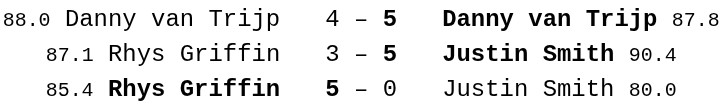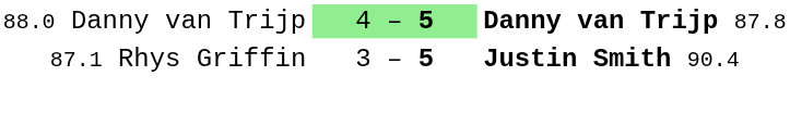 <table style="text-align:center">
 <tr>
 <th width=233></th>
 <th width=80></th>
 <th width=233></th>
 </tr>
 <tr>
 <td align=right><small>88.0</small> Danny van Trijp </td>
-<td>4 – <strong>5</strong></td>
+<td style="background: lightgreen;">4 – <strong>5</strong></td>
 <td align=left> <strong>Danny van Trijp</strong> <small>87.8</small></td>
 </tr>
 <tr>
 <td align=right><small>87.1</small> Rhys Griffin </td>
 <td>3 – <strong>5</strong></td>
 <td align=left><strong>Justin Smith</strong> <small>90.4</small></td>
 </tr>
-<tr>
-<td align=right><small>85.4</small> <strong>Rhys Griffin</strong> </td>
-<td><strong>5</strong> – 0</td>
-<td align=left> Justin Smith <small>80.0</small></td>
-</tr>
 </table>
